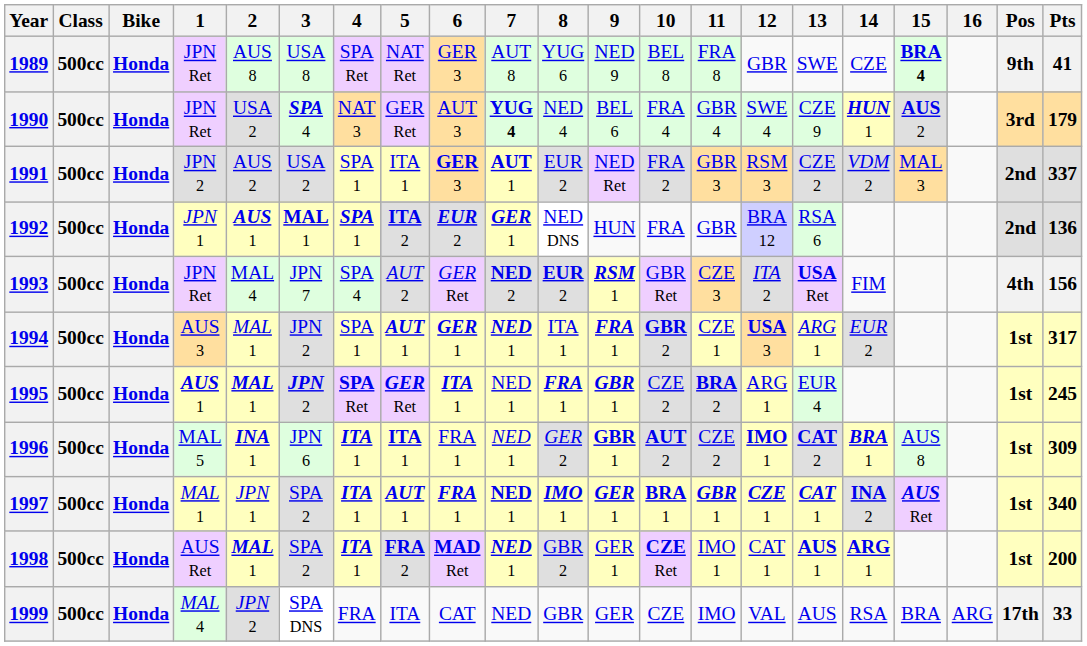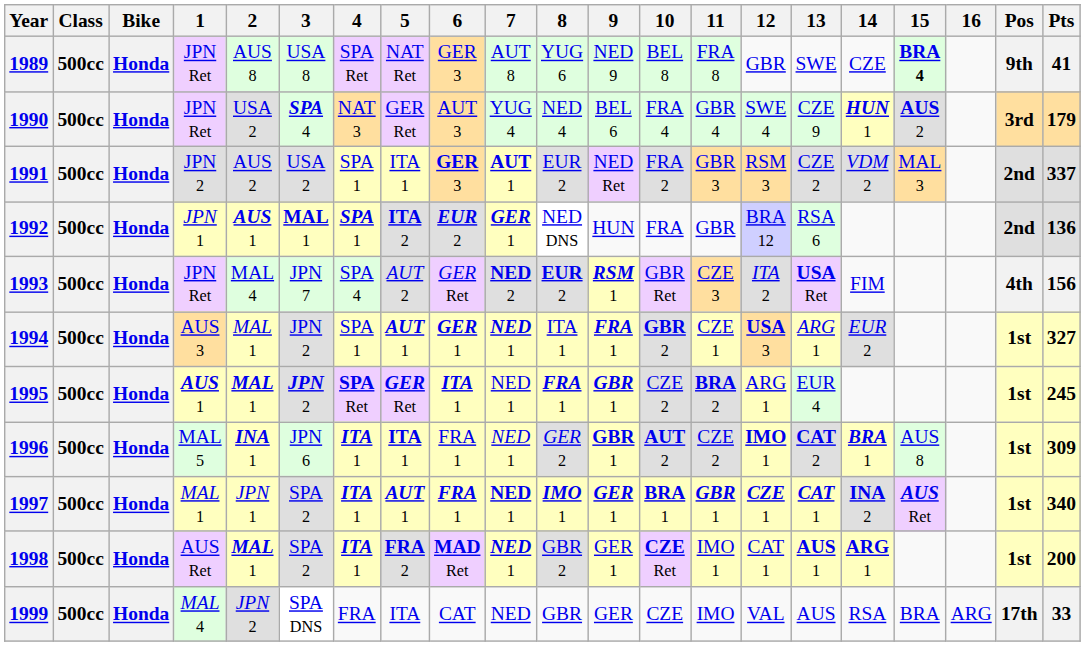 <table class="wikitable" style="text-align:center; font-size:85%">
 <tr>
 <th>Year</th>
 <th>Class</th>
 <th>Bike</th>
 <th>1</th>
 <th>2</th>
 <th>3</th>
 <th>4</th>
 <th>5</th>
 <th>6</th>
 <th>7</th>
 <th>8</th>
 <th>9</th>
 <th>10</th>
 <th>11</th>
 <th>12</th>
 <th>13</th>
 <th>14</th>
 <th>15</th>
 <th>16</th>
 <th>Pos</th>
 <th>Pts</th>
 </tr>
 <tr>
 <th><a href='#'>1989</a></th>
 <th>500cc</th>
 <th><a href='#'>Honda</a></th>
 <td style="background:#efcfff;"><a href='#'>JPN</a><br><small>Ret</small></td>
 <td style="background:#dfffdf;"><a href='#'>AUS</a><br><small>8</small></td>
 <td style="background:#dfffdf;"><a href='#'>USA</a><br><small>8</small></td>
 <td style="background:#efcfff;"><a href='#'>SPA</a><br><small>Ret</small></td>
 <td style="background:#efcfff;"><a href='#'>NAT</a><br><small>Ret</small></td>
 <td style="background:#ffdf9f;"><a href='#'>GER</a><br><small>3</small></td>
 <td style="background:#dfffdf;"><a href='#'>AUT</a><br><small>8</small></td>
 <td style="background:#dfffdf;"><a href='#'>YUG</a><br><small>6</small></td>
 <td style="background:#dfffdf;"><a href='#'>NED</a><br><small>9</small></td>
 <td style="background:#dfffdf;"><a href='#'>BEL</a><br><small>8</small></td>
 <td style="background:#dfffdf;"><a href='#'>FRA</a><br><small>8</small></td>
 <td><a href='#'>GBR</a></td>
 <td><a href='#'>SWE</a></td>
 <td><a href='#'>CZE</a></td>
 <td style="background:#dfffdf;"><strong><a href='#'>BRA</a><br><small>4</small></strong></td>
 <td></td>
 <th>9th</th>
 <th>41</th>
 </tr>
 <tr>
 <th><a href='#'>1990</a></th>
 <th>500cc</th>
 <th><a href='#'>Honda</a></th>
 <td style="background:#efcfff;"><a href='#'>JPN</a><br><small>Ret</small></td>
 <td style="background:#dfdfdf;"><a href='#'>USA</a><br><small>2</small></td>
 <td style="background:#dfffdf;"><strong><em><a href='#'>SPA</a></em></strong><br><small>4</small></td>
 <td style="background:#ffdf9f;"><a href='#'>NAT</a><br><small>3</small></td>
 <td style="background:#efcfff;"><a href='#'>GER</a><br><small>Ret</small></td>
 <td style="background:#ffdf9f;"><a href='#'>AUT</a><br><small>3</small></td>
-<td style="background:#dfffdf;"><strong><a href='#'>YUG</a><br><small>4</small></strong></td>
+<td style="background:#dfffdf;"><a href='#'>YUG</a><br><small>4</small></td>
 <td style="background:#dfffdf;"><a href='#'>NED</a><br><small>4</small></td>
 <td style="background:#dfffdf;"><a href='#'>BEL</a><br><small>6</small></td>
 <td style="background:#dfffdf;"><a href='#'>FRA</a><br><small>4</small></td>
 <td style="background:#dfffdf;"><a href='#'>GBR</a><br><small>4</small></td>
 <td style="background:#dfffdf;"><a href='#'>SWE</a><br><small>4</small></td>
 <td style="background:#dfffdf;"><a href='#'>CZE</a><br><small>9</small></td>
 <td style="background:#ffffbf;"><strong><em><a href='#'>HUN</a></em></strong><br><small>1</small></td>
 <td style="background:#dfdfdf;"><strong><a href='#'>AUS</a></strong><br><small>2</small></td>
 <td></td>
 <th style="background:#ffdf9f;">3rd</th>
 <th style="background:#ffdf9f;">179</th>
 </tr>
 <tr>
 <th><a href='#'>1991</a></th>
 <th>500cc</th>
 <th><a href='#'>Honda</a></th>
 <td style="background:#dfdfdf;"><a href='#'>JPN</a><br><small>2</small></td>
 <td style="background:#dfdfdf;"><a href='#'>AUS</a><br><small>2</small></td>
 <td style="background:#dfdfdf;"><a href='#'>USA</a><br><small>2</small></td>
 <td style="background:#ffffbf;"><a href='#'>SPA</a><br><small>1</small></td>
 <td style="background:#ffffbf;"><a href='#'>ITA</a><br><small>1</small></td>
 <td style="background:#ffdf9f;"><strong><a href='#'>GER</a></strong><br><small>3</small></td>
 <td style="background:#ffffbf;"><strong><a href='#'>AUT</a></strong><br><small>1</small></td>
 <td style="background:#dfdfdf;"><a href='#'>EUR</a><br><small>2</small></td>
 <td style="background:#efcfff;"><a href='#'>NED</a><br><small>Ret</small></td>
 <td style="background:#dfdfdf;"><a href='#'>FRA</a><br><small>2</small></td>
 <td style="background:#ffdf9f;"><a href='#'>GBR</a><br><small>3</small></td>
 <td style="background:#ffdf9f;"><a href='#'>RSM</a><br><small>3</small></td>
 <td style="background:#dfdfdf;"><a href='#'>CZE</a><br><small>2</small></td>
 <td style="background:#dfdfdf;"><em><a href='#'>VDM</a></em><br><small>2</small></td>
 <td style="background:#ffdf9f;"><a href='#'>MAL</a><br><small>3</small></td>
 <td></td>
 <th style="background:#dfdfdf;">2nd</th>
 <th style="background:#dfdfdf;">337</th>
 </tr>
 <tr>
 <th><a href='#'>1992</a></th>
 <th>500cc</th>
 <th><a href='#'>Honda</a></th>
 <td style="background:#ffffbf;"><em><a href='#'>JPN</a></em><br><small>1</small></td>
 <td style="background:#ffffbf;"><strong><em><a href='#'>AUS</a></em></strong><br><small>1</small></td>
 <td style="background:#ffffbf;"><strong><a href='#'>MAL</a></strong><br><small>1</small></td>
 <td style="background:#ffffbf;"><strong><em><a href='#'>SPA</a></em></strong><br><small>1</small></td>
 <td style="background:#dfdfdf;"><strong><a href='#'>ITA</a></strong><br><small>2</small></td>
 <td style="background:#dfdfdf;"><strong><em><a href='#'>EUR</a></em></strong><br><small>2</small></td>
 <td style="background:#ffffbf;"><strong><em><a href='#'>GER</a></em></strong><br><small>1</small></td>
 <td style="background:#ffffff;"><a href='#'>NED</a><br><small>DNS</small></td>
 <td><a href='#'>HUN</a></td>
 <td><a href='#'>FRA</a></td>
 <td><a href='#'>GBR</a></td>
 <td style="background:#cfcfff;"><a href='#'>BRA</a><br><small>12</small></td>
 <td style="background:#dfffdf;"><a href='#'>RSA</a><br><small>6</small></td>
 <td></td>
 <td></td>
 <td></td>
 <th style="background:#dfdfdf;">2nd</th>
 <th style="background:#dfdfdf;">136</th>
 </tr>
 <tr>
 <th><a href='#'>1993</a></th>
 <th>500cc</th>
 <th><a href='#'>Honda</a></th>
 <td style="background:#efcfff;"><a href='#'>JPN</a><br><small>Ret</small></td>
 <td style="background:#dfffdf;"><a href='#'>MAL</a><br><small>4</small></td>
 <td style="background:#dfffdf;"><a href='#'>JPN</a><br><small>7</small></td>
 <td style="background:#dfffdf;"><a href='#'>SPA</a><br><small>4</small></td>
 <td style="background:#dfdfdf;"><em><a href='#'>AUT</a></em><br><small>2</small></td>
 <td style="background:#efcfff;"><em><a href='#'>GER</a></em><br><small>Ret</small></td>
 <td style="background:#dfdfdf;"><strong><a href='#'>NED</a></strong><br><small>2</small></td>
 <td style="background:#dfdfdf;"><strong><a href='#'>EUR</a></strong><br><small>2</small></td>
 <td style="background:#ffffbf;"><strong><em><a href='#'>RSM</a></em></strong><br><small>1</small></td>
 <td style="background:#efcfff;"><a href='#'>GBR</a><br><small>Ret</small></td>
 <td style="background:#ffdf9f;"><a href='#'>CZE</a><br><small>3</small></td>
 <td style="background:#dfdfdf;"><em><a href='#'>ITA</a></em><br><small>2</small></td>
 <td style="background:#efcfff;"><strong><a href='#'>USA</a></strong><br><small>Ret</small></td>
 <td><a href='#'>FIM</a></td>
 <td></td>
 <td></td>
 <th>4th</th>
 <th>156</th>
 </tr>
 <tr>
 <th><a href='#'>1994</a></th>
 <th>500cc</th>
 <th><a href='#'>Honda</a></th>
 <td style="background:#ffdf9f;"><a href='#'>AUS</a><br><small>3</small></td>
 <td style="background:#ffffbf;"><em><a href='#'>MAL</a></em><br><small>1</small></td>
 <td style="background:#dfdfdf;"><a href='#'>JPN</a><br><small>2</small></td>
 <td style="background:#ffffbf;"><a href='#'>SPA</a><br><small>1</small></td>
 <td style="background:#ffffbf;"><strong><em><a href='#'>AUT</a></em></strong><br><small>1</small></td>
 <td style="background:#ffffbf;"><strong><em><a href='#'>GER</a></em></strong><br><small>1</small></td>
 <td style="background:#ffffbf;"><strong><em><a href='#'>NED</a></em></strong><br><small>1</small></td>
 <td style="background:#ffffbf;"><a href='#'>ITA</a><br><small>1</small></td>
 <td style="background:#ffffbf;"><strong><em><a href='#'>FRA</a></em></strong><br><small>1</small></td>
 <td style="background:#dfdfdf;"><strong><a href='#'>GBR</a></strong><br><small>2</small></td>
 <td style="background:#ffffbf;"><a href='#'>CZE</a><br><small>1</small></td>
 <td style="background:#ffdf9f;"><strong><a href='#'>USA</a></strong><br><small>3</small></td>
 <td style="background:#ffffbf;"><em><a href='#'>ARG</a></em><br><small>1</small></td>
 <td style="background:#dfdfdf;"><em><a href='#'>EUR</a></em><br><small>2</small></td>
 <td></td>
 <td></td>
 <th style="background:#ffffbf;">1st</th>
-<th style="background:#ffffbf;">317</th>
+<th style="background:#ffffbf;">327</th>
 </tr>
 <tr>
 <th><a href='#'>1995</a></th>
 <th>500cc</th>
 <th><a href='#'>Honda</a></th>
 <td style="background:#ffffbf;"><strong><em><a href='#'>AUS</a></em></strong><br><small>1</small></td>
 <td style="background:#ffffbf;"><strong><em><a href='#'>MAL</a></em></strong><br><small>1</small></td>
 <td style="background:#dfdfdf;"><strong><em><a href='#'>JPN</a></em></strong><br><small>2</small></td>
 <td style="background:#efcfff;"><strong><a href='#'>SPA</a></strong><br><small>Ret</small></td>
 <td style="background:#efcfff;"><strong><em><a href='#'>GER</a></em></strong><br><small>Ret</small></td>
 <td style="background:#ffffbf;"><strong><em><a href='#'>ITA</a></em></strong><br><small>1</small></td>
 <td style="background:#ffffbf;"><a href='#'>NED</a><br><small>1</small></td>
 <td style="background:#ffffbf;"><strong><em><a href='#'>FRA</a></em></strong><br><small>1</small></td>
 <td style="background:#ffffbf;"><strong><em><a href='#'>GBR</a></em></strong><br><small>1</small></td>
 <td style="background:#dfdfdf;"><a href='#'>CZE</a><br><small>2</small></td>
 <td style="background:#dfdfdf;"><strong><a href='#'>BRA</a></strong><br><small>2</small></td>
 <td style="background:#ffffbf;"><a href='#'>ARG</a><br><small>1</small></td>
 <td style="background:#dfffdf;"><a href='#'>EUR</a><br><small>4</small></td>
 <td></td>
 <td></td>
 <td></td>
 <th style="background:#ffffbf;">1st</th>
 <th style="background:#ffffbf;">245</th>
 </tr>
 <tr>
 <th><a href='#'>1996</a></th>
 <th>500cc</th>
 <th><a href='#'>Honda</a></th>
 <td style="background:#dfffdf;"><a href='#'>MAL</a><br><small>5</small></td>
 <td style="background:#ffffbf;"><strong><em><a href='#'>INA</a></em></strong><br><small>1</small></td>
 <td style="background:#dfffdf;"><a href='#'>JPN</a><br><small>6</small></td>
 <td style="background:#ffffbf;"><strong><em><a href='#'>ITA</a></em></strong><br><small>1</small></td>
 <td style="background:#ffffbf;"><strong><a href='#'>ITA</a></strong><br><small>1</small></td>
 <td style="background:#ffffbf;"><a href='#'>FRA</a><br><small>1</small></td>
 <td style="background:#ffffbf;"><em><a href='#'>NED</a></em><br><small>1</small></td>
 <td style="background:#dfdfdf;"><em><a href='#'>GER</a></em><br><small>2</small></td>
 <td style="background:#ffffbf;"><strong><a href='#'>GBR</a></strong><br><small>1</small></td>
 <td style="background:#dfdfdf;"><strong><a href='#'>AUT</a></strong><br><small>2</small></td>
 <td style="background:#dfdfdf;"><a href='#'>CZE</a><br><small>2</small></td>
 <td style="background:#ffffbf;"><strong><a href='#'>IMO</a></strong><br><small>1</small></td>
 <td style="background:#dfdfdf;"><strong><a href='#'>CAT</a></strong><br><small>2</small></td>
 <td style="background:#ffffbf;"><strong><em><a href='#'>BRA</a></em></strong><br><small>1</small></td>
 <td style="background:#dfffdf;"><a href='#'>AUS</a><br><small>8</small></td>
 <td></td>
 <th style="background:#ffffbf;">1st</th>
 <th style="background:#ffffbf;">309</th>
 </tr>
 <tr>
 <th><a href='#'>1997</a></th>
 <th>500cc</th>
 <th><a href='#'>Honda</a></th>
 <td style="background:#ffffbf;"><em><a href='#'>MAL</a></em><br><small>1</small></td>
 <td style="background:#ffffbf;"><em><a href='#'>JPN</a></em><br><small>1</small></td>
 <td style="background:#dfdfdf;"><a href='#'>SPA</a><br><small>2</small></td>
 <td style="background:#ffffbf;"><strong><em><a href='#'>ITA</a></em></strong><br><small>1</small></td>
 <td style="background:#ffffbf;"><strong><em><a href='#'>AUT</a></em></strong><br><small>1</small></td>
 <td style="background:#ffffbf;"><strong><em><a href='#'>FRA</a></em></strong><br><small>1</small></td>
 <td style="background:#ffffbf;"><strong><a href='#'>NED</a></strong><br><small>1</small></td>
 <td style="background:#ffffbf;"><strong><em><a href='#'>IMO</a></em></strong><br><small>1</small></td>
 <td style="background:#ffffbf;"><strong><em><a href='#'>GER</a></em></strong><br><small>1</small></td>
 <td style="background:#ffffbf;"><strong><a href='#'>BRA</a></strong><br><small>1</small></td>
 <td style="background:#ffffbf;"><strong><em><a href='#'>GBR</a></em></strong><br><small>1</small></td>
 <td style="background:#ffffbf;"><strong><em><a href='#'>CZE</a></em></strong><br><small>1</small></td>
 <td style="background:#ffffbf;"><strong><em><a href='#'>CAT</a></em></strong><br><small>1</small></td>
 <td style="background:#dfdfdf;"><strong><a href='#'>INA</a></strong><br><small>2</small></td>
 <td style="background:#efcfff;"><strong><em><a href='#'>AUS</a></em></strong><br><small>Ret</small></td>
 <td></td>
 <th style="background:#ffffbf;">1st</th>
 <th style="background:#ffffbf;">340</th>
 </tr>
 <tr>
 <th><a href='#'>1998</a></th>
 <th>500cc</th>
 <th><a href='#'>Honda</a></th>
 <td style="background:#efcfff;"><a href='#'>AUS</a><br><small>Ret</small></td>
 <td style="background:#ffffbf;"><strong><em><a href='#'>MAL</a></em></strong><br><small>1</small></td>
 <td style="background:#dfdfdf;"><a href='#'>SPA</a><br><small>2</small></td>
 <td style="background:#ffffbf;"><strong><em><a href='#'>ITA</a></em></strong><br><small>1</small></td>
 <td style="background:#dfdfdf;"><strong><a href='#'>FRA</a></strong><br><small>2</small></td>
 <td style="background:#efcfff;"><strong><a href='#'>MAD</a></strong><br><small>Ret</small></td>
 <td style="background:#ffffbf;"><strong><em><a href='#'>NED</a></em></strong><br><small>1</small></td>
 <td style="background:#dfdfdf;"><a href='#'>GBR</a><br><small>2</small></td>
 <td style="background:#ffffbf;"><a href='#'>GER</a><br><small>1</small></td>
 <td style="background:#efcfff;"><strong><a href='#'>CZE</a></strong><br><small>Ret</small></td>
 <td style="background:#ffffbf;"><a href='#'>IMO</a><br><small>1</small></td>
 <td style="background:#ffffbf;"><a href='#'>CAT</a><br><small>1</small></td>
 <td style="background:#ffffbf;"><strong><a href='#'>AUS</a></strong><br><small>1</small></td>
 <td style="background:#ffffbf;"><strong><a href='#'>ARG</a></strong><br><small>1</small></td>
 <td></td>
 <td></td>
 <th style="background:#ffffbf;">1st</th>
 <th style="background:#ffffbf;">200</th>
 </tr>
 <tr>
 <th><a href='#'>1999</a></th>
 <th>500cc</th>
 <th><a href='#'>Honda</a></th>
 <td style="background:#dfffdf;"><em><a href='#'>MAL</a></em><br><small>4</small></td>
 <td style="background:#dfdfdf;"><em><a href='#'>JPN</a></em><br><small>2</small></td>
 <td style="background:#ffffff;"><a href='#'>SPA</a><br><small>DNS</small></td>
 <td><a href='#'>FRA</a></td>
 <td><a href='#'>ITA</a></td>
 <td><a href='#'>CAT</a></td>
 <td><a href='#'>NED</a></td>
 <td><a href='#'>GBR</a></td>
 <td><a href='#'>GER</a></td>
 <td><a href='#'>CZE</a></td>
 <td><a href='#'>IMO</a></td>
 <td><a href='#'>VAL</a></td>
 <td><a href='#'>AUS</a></td>
 <td><a href='#'>RSA</a></td>
 <td><a href='#'>BRA</a></td>
 <td><a href='#'>ARG</a></td>
 <th>17th</th>
 <th>33</th>
 </tr>
 </table>
